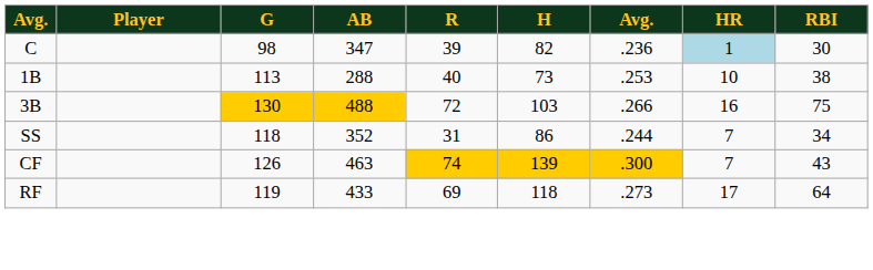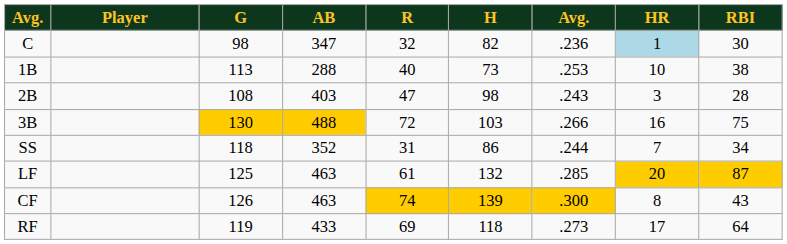 <table class="wikitable sortable">
 <tr>
 <th style="background:#0C371D;color:#ffc322;" width="5%">Avg.</th>
 <th style="background:#0C371D;color:#ffc322;" width="16%">Player</th>
 <th style="background:#0C371D;color:#ffc322;" width="9%">G</th>
 <th style="background:#0C371D;color:#ffc322;" width="9%">AB</th>
 <th style="background:#0C371D;color:#ffc322;" width="9%">R</th>
 <th style="background:#0C371D;color:#ffc322;" width="9%">H</th>
 <th style="background:#0C371D;color:#ffc322;" width="9%">Avg.</th>
 <th style="background:#0C371D;color:#ffc322;" width="9%">HR</th>
 <th style="background:#0C371D;color:#ffc322;" width="9%">RBI</th>
 </tr>
 <tr align="center">
 <td>C</td>
 <td></td>
 <td>98</td>
 <td>347</td>
-<td>39</td>
+<td>32</td>
 <td>82</td>
 <td>.236</td>
 <td style="background: lightblue;">1</td>
 <td>30</td>
 </tr>
 <tr align="center">
 <td>1B</td>
 <td></td>
 <td>113</td>
 <td>288</td>
 <td>40</td>
 <td>73</td>
 <td>.253</td>
 <td>10</td>
 <td>38</td>
+</tr>
+<tr align="center">
+<td>2B</td>
+<td></td>
+<td>108</td>
+<td>403</td>
+<td>47</td>
+<td>98</td>
+<td>.243</td>
+<td>3</td>
+<td>28</td>
 </tr>
 <tr align="center">
 <td>3B</td>
 <td></td>
 <td bgcolor="#FFCC00">130</td>
 <td bgcolor="#FFCC00">488</td>
 <td>72</td>
 <td>103</td>
 <td>.266</td>
 <td>16</td>
 <td>75</td>
 </tr>
 <tr align="center">
 <td>SS</td>
 <td></td>
 <td>118</td>
 <td>352</td>
 <td>31</td>
 <td>86</td>
 <td>.244</td>
 <td>7</td>
 <td>34</td>
 </tr>
 <tr align="center">
+<td>LF</td>
+<td></td>
+<td>125</td>
+<td>463</td>
+<td>61</td>
+<td>132</td>
+<td>.285</td>
+<td bgcolor="#FFCC00">20</td>
+<td bgcolor="#FFCC00">87</td>
+</tr>
+<tr align="center">
 <td>CF</td>
 <td></td>
 <td>126</td>
 <td>463</td>
 <td bgcolor="#FFCC00">74</td>
 <td bgcolor="#FFCC00">139</td>
 <td bgcolor="#FFCC00">.300</td>
-<td>7</td>
+<td>8</td>
 <td>43</td>
 </tr>
 <tr align="center">
 <td>RF</td>
 <td></td>
 <td>119</td>
 <td>433</td>
 <td>69</td>
 <td>118</td>
 <td>.273</td>
 <td>17</td>
 <td>64</td>
 </tr>
 </table>
